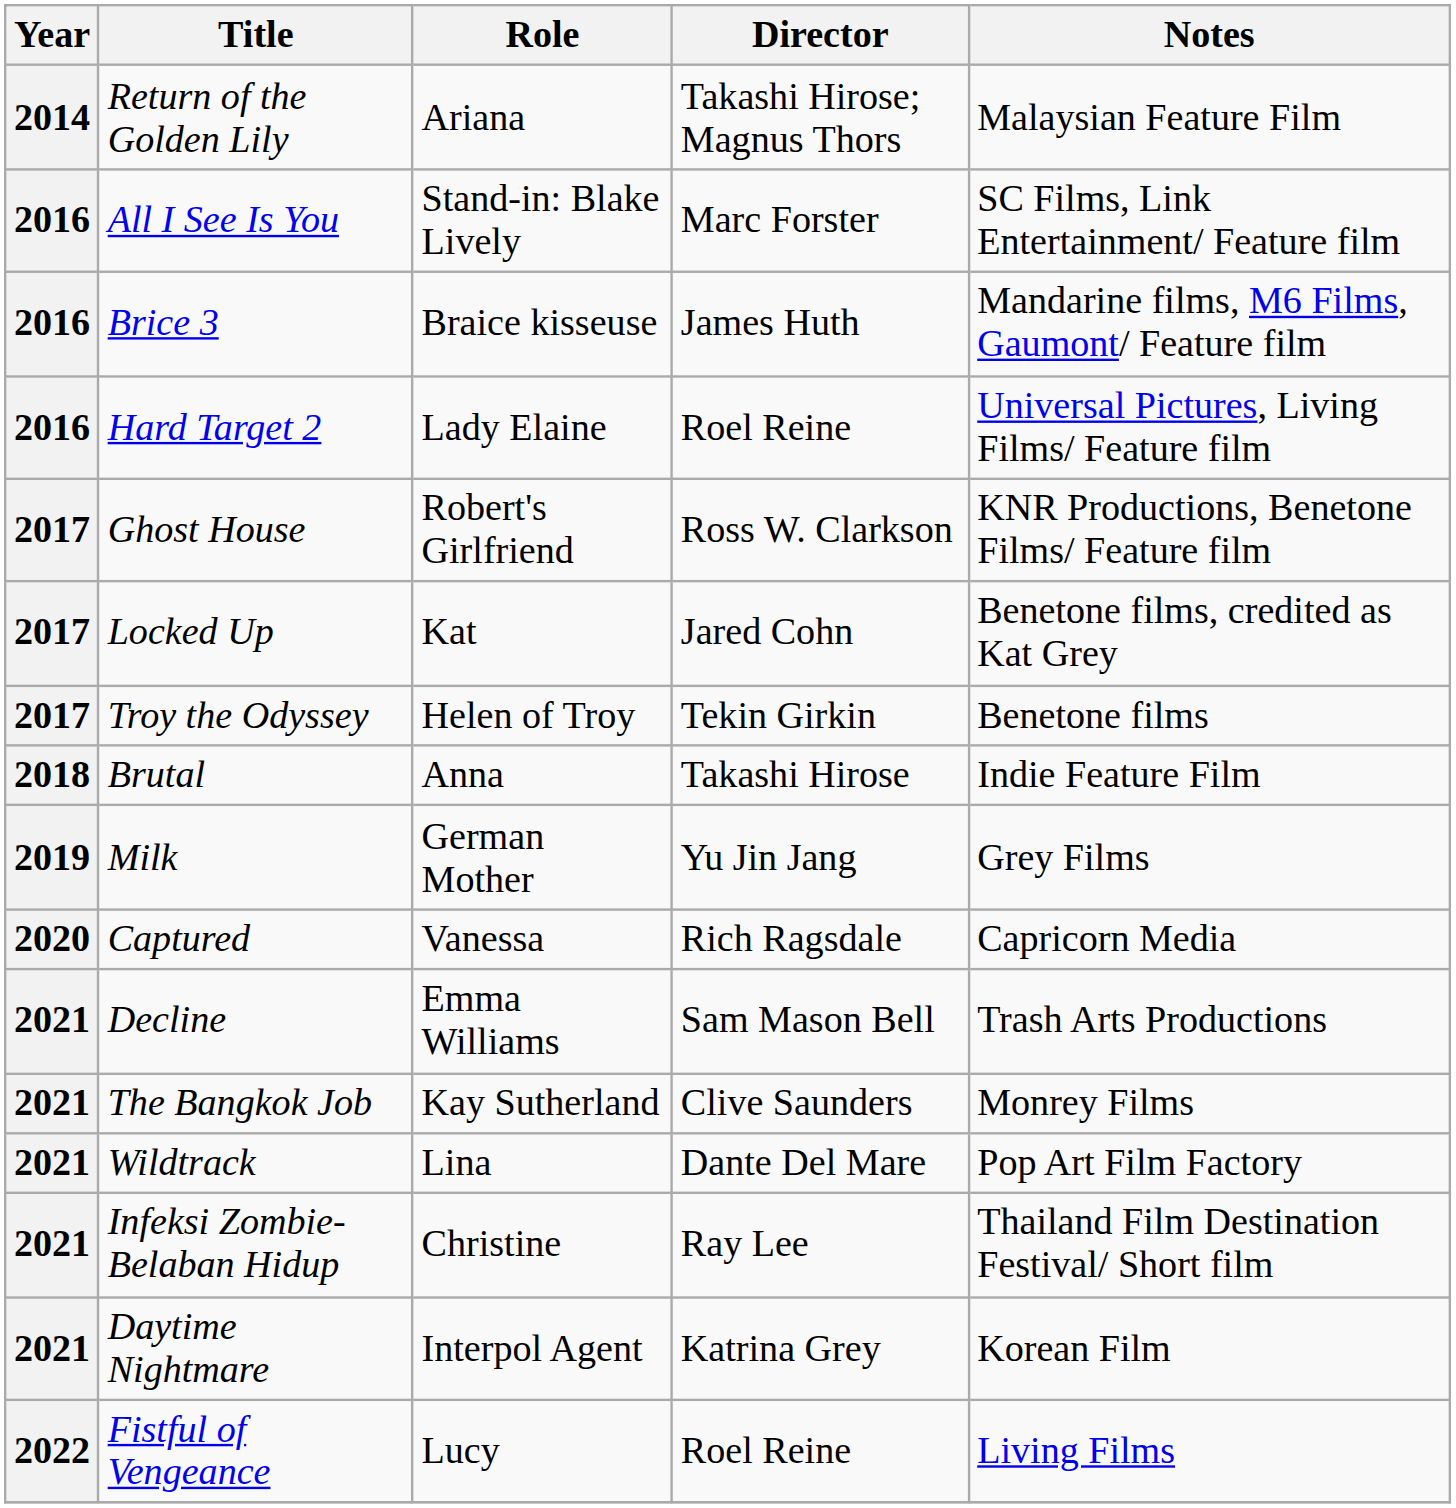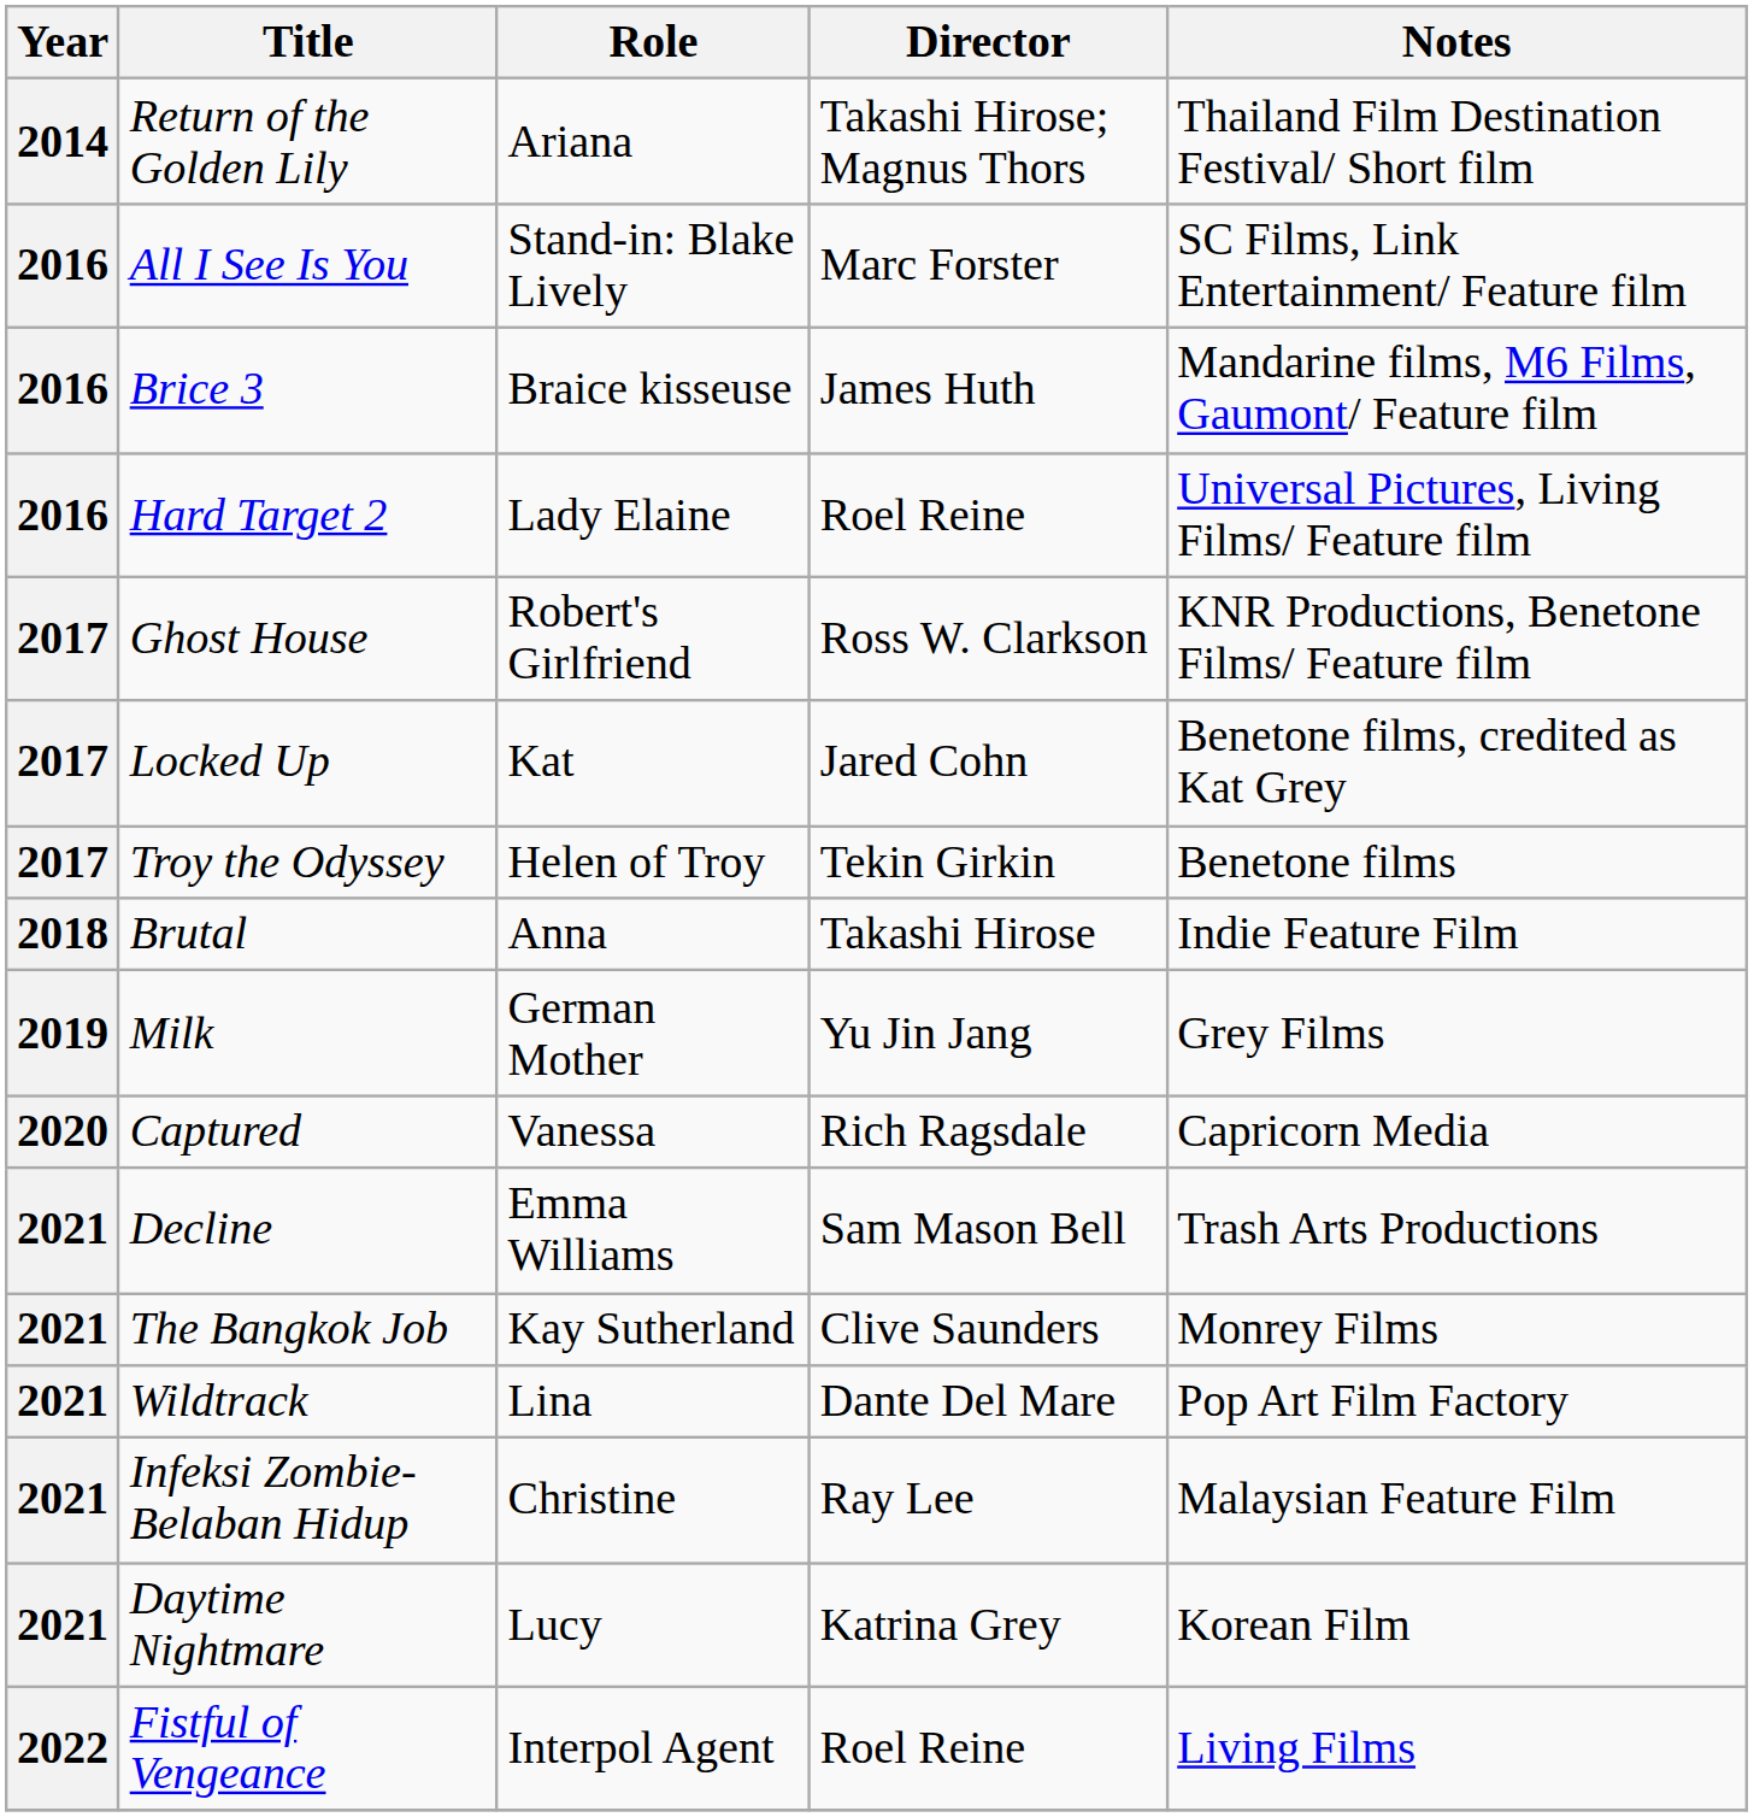 <table class="wikitable sortable plainrowheaders">
 <tr>
 <th scope="col">Year</th>
 <th scope="col" class="unsortable">Title</th>
 <th scope="col" class="unsortable">Role</th>
 <th scope="col" class="unsortable">Director</th>
 <th scope="col" class="unsortable">Notes</th>
 </tr>
 <tr>
 <th scope="row">2014</th>
 <td><em>Return of the Golden Lily</em></td>
 <td>Ariana</td>
 <td>Takashi Hirose; Magnus Thors</td>
-<td>Malaysian Feature Film</td>
+<td>Thailand Film Destination Festival/ Short film</td>
 </tr>
 <tr>
 <th scope="row">2016</th>
 <td><em><a href='#'>All I See Is You</a></em></td>
 <td>Stand-in: Blake Lively</td>
 <td>Marc Forster</td>
 <td>SC Films, Link Entertainment/ Feature film</td>
 </tr>
 <tr>
 <th scope="row">2016</th>
 <td><em><a href='#'>Brice 3</a></em></td>
 <td>Braice kisseuse</td>
 <td>James Huth</td>
 <td>Mandarine films, <a href='#'>M6 Films</a>, <a href='#'>Gaumont</a>/ Feature film</td>
 </tr>
 <tr>
 <th scope="row">2016</th>
 <td><em><a href='#'>Hard Target 2</a></em></td>
 <td>Lady Elaine</td>
 <td>Roel Reine</td>
 <td><a href='#'>Universal Pictures</a>, Living Films/ Feature film</td>
 </tr>
 <tr>
 <th scope="row">2017</th>
 <td><em>Ghost House</em></td>
 <td>Robert's Girlfriend</td>
 <td>Ross W. Clarkson</td>
 <td>KNR Productions, Benetone Films/ Feature film</td>
 </tr>
 <tr>
 <th scope="row">2017</th>
 <td><em>Locked Up</em></td>
 <td>Kat</td>
 <td>Jared Cohn</td>
 <td>Benetone films, credited as Kat Grey</td>
 </tr>
 <tr>
 <th scope="row">2017</th>
 <td><em>Troy the Odyssey</em></td>
 <td>Helen of Troy</td>
 <td>Tekin Girkin</td>
 <td>Benetone films</td>
 </tr>
 <tr>
 <th scope="row">2018</th>
 <td><em>Brutal</em></td>
 <td>Anna</td>
 <td>Takashi Hirose</td>
 <td>Indie Feature Film</td>
 </tr>
 <tr>
 <th scope="row">2019</th>
 <td><em>Milk</em></td>
 <td>German Mother</td>
 <td>Yu Jin Jang</td>
 <td>Grey Films</td>
 </tr>
 <tr>
 <th scope="row">2020</th>
 <td><em>Captured</em></td>
 <td>Vanessa</td>
 <td>Rich Ragsdale</td>
 <td>Capricorn Media</td>
 </tr>
 <tr>
 <th scope="row">2021</th>
 <td><em>Decline</em></td>
 <td>Emma Williams</td>
 <td>Sam Mason Bell</td>
 <td>Trash Arts Productions</td>
 </tr>
 <tr>
 <th scope="row">2021</th>
 <td><em>The Bangkok Job</em></td>
 <td>Kay Sutherland</td>
 <td>Clive Saunders</td>
 <td>Monrey Films</td>
 </tr>
 <tr>
 <th scope="row">2021</th>
 <td><em>Wildtrack</em></td>
 <td>Lina</td>
 <td>Dante Del Mare</td>
 <td>Pop Art Film Factory</td>
 </tr>
 <tr>
 <th scope="row">2021</th>
 <td><em>Infeksi Zombie- Belaban Hidup</em></td>
 <td>Christine</td>
 <td>Ray Lee</td>
-<td>Thailand Film Destination Festival/ Short film</td>
+<td>Malaysian Feature Film</td>
 </tr>
 <tr>
 <th scope="row">2021</th>
 <td><em>Daytime Nightmare</em></td>
-<td>Interpol Agent</td>
+<td>Lucy</td>
 <td>Katrina Grey</td>
 <td>Korean Film</td>
 </tr>
 <tr>
 <th scope="row">2022</th>
 <td><em><a href='#'>Fistful of Vengeance</a></em></td>
-<td>Lucy</td>
+<td>Interpol Agent</td>
 <td>Roel Reine</td>
 <td><a href='#'>Living Films</a></td>
 </tr>
 <tr>
 </tr>
 </table>
